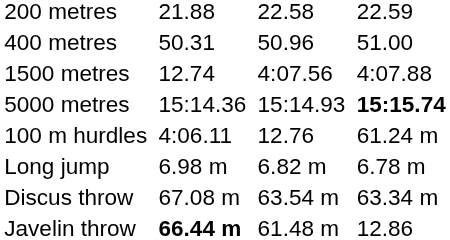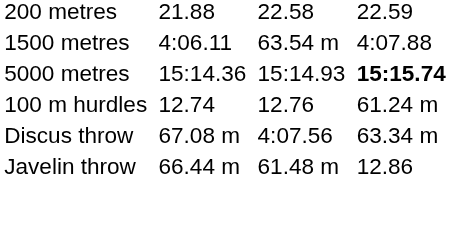 <table>
 <tr>
 <td>200 metres</td>
 <td></td>
 <td>21.88</td>
 <td></td>
 <td>22.58</td>
 <td></td>
 <td>22.59</td>
 </tr>
 <tr>
-<td>400 metres</td>
-<td></td>
-<td>50.31</td>
-<td></td>
-<td>50.96</td>
-<td></td>
-<td>51.00</td>
-</tr>
-<tr>
 <td>1500 metres</td>
 <td></td>
-<td>12.74</td>
+<td>4:06.11</td>
 <td></td>
-<td>4:07.56</td>
+<td>63.54 m</td>
 <td></td>
 <td>4:07.88</td>
 </tr>
 <tr>
 <td>5000 metres</td>
 <td></td>
 <td>15:14.36</td>
 <td></td>
 <td>15:14.93</td>
 <td></td>
 <td><strong>15:15.74</strong></td>
 </tr>
 <tr>
 <td>100 m hurdles</td>
 <td></td>
-<td>4:06.11</td>
+<td>12.74</td>
 <td></td>
 <td>12.76</td>
 <td></td>
 <td>61.24 m</td>
 </tr>
 <tr>
-<td>Long jump</td>
-<td></td>
-<td>6.98 m</td>
-<td></td>
-<td>6.82 m</td>
-<td></td>
-<td>6.78 m</td>
-</tr>
-<tr>
 <td>Discus throw</td>
 <td></td>
 <td>67.08 m</td>
 <td></td>
-<td>63.54 m</td>
+<td>4:07.56</td>
 <td></td>
 <td>63.34 m</td>
 </tr>
 <tr>
 <td>Javelin throw</td>
 <td></td>
-<td><strong>66.44 m</strong></td>
+<td>66.44 m</td>
 <td></td>
 <td>61.48 m</td>
 <td></td>
 <td>12.86</td>
 </tr>
 </table>
